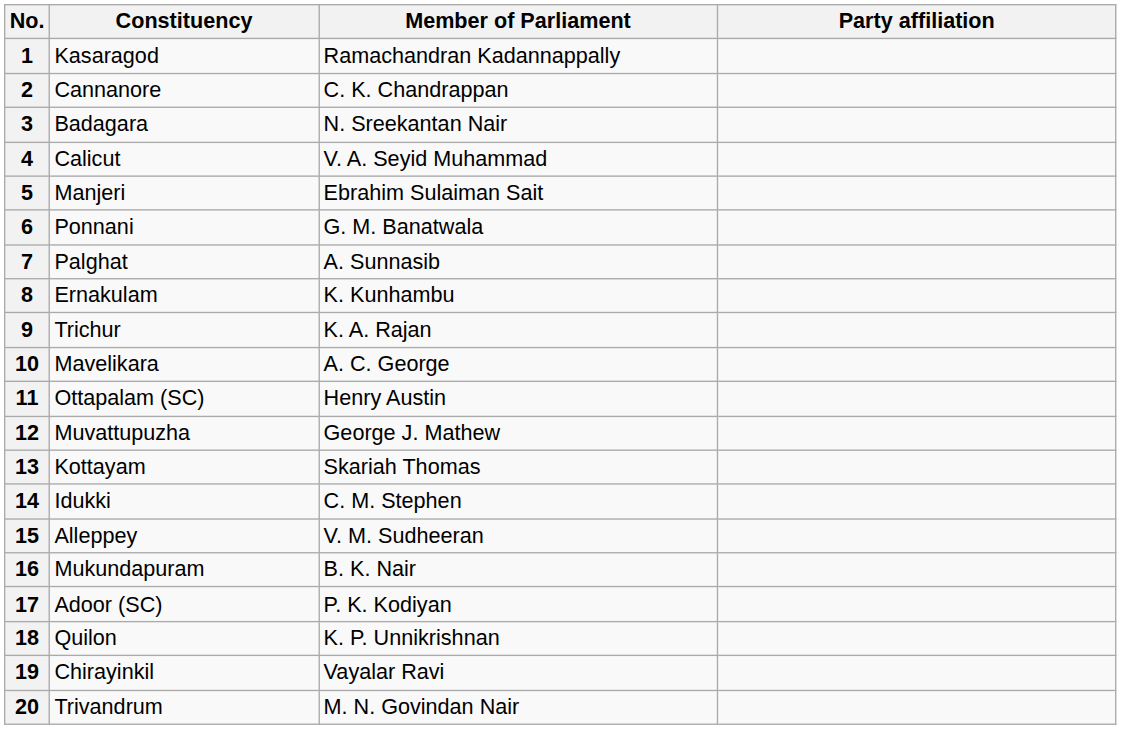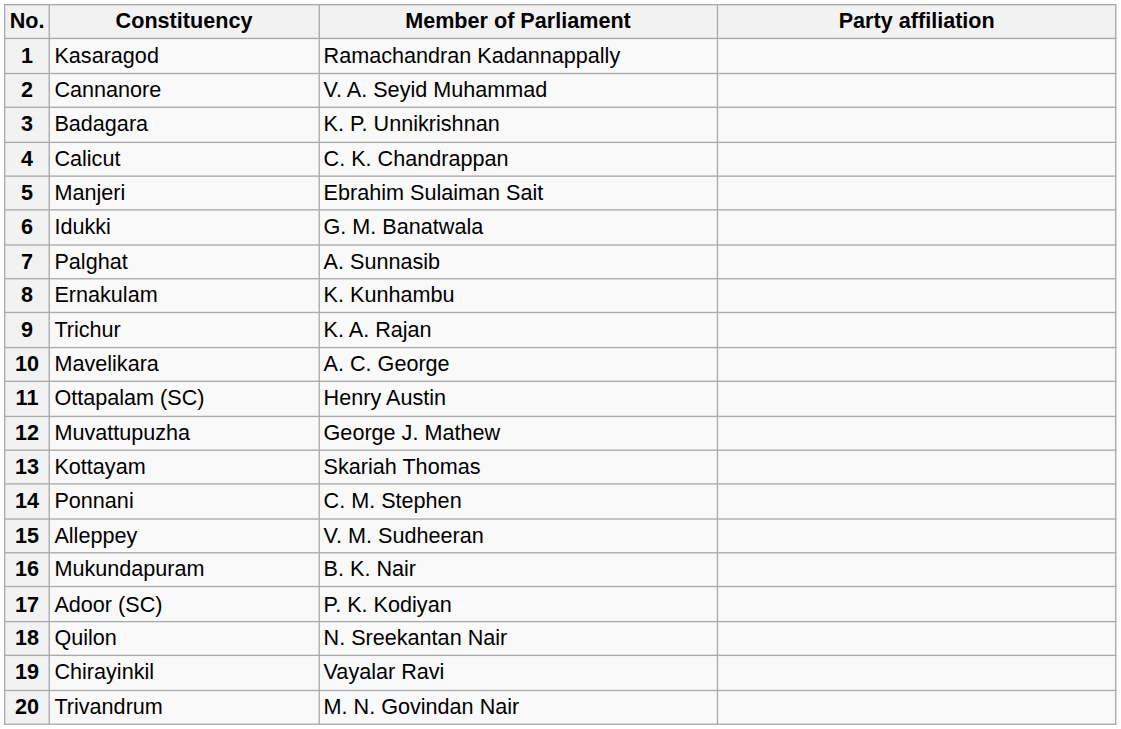 <table class="wikitable sortable">
 <tr style="text-align:center;">
 <th>No.</th>
 <th style="width:12em">Constituency</th>
 <th style="width:18em">Member of Parliament</th>
 <th colspan="2" style="width:18em">Party affiliation</th>
 </tr>
 <tr>
 <th>1</th>
 <td>Kasaragod</td>
 <td>Ramachandran Kadannappally</td>
 <td></td>
 </tr>
 <tr>
 <th>2</th>
 <td>Cannanore</td>
-<td>C. K. Chandrappan</td>
+<td>V. A. Seyid Muhammad</td>
 <td></td>
 </tr>
 <tr>
 <th>3</th>
 <td>Badagara</td>
-<td>N. Sreekantan Nair</td>
+<td>K. P. Unnikrishnan</td>
 <td></td>
 </tr>
 <tr>
 <th>4</th>
 <td>Calicut</td>
-<td>V. A. Seyid Muhammad</td>
+<td>C. K. Chandrappan</td>
 <td></td>
 </tr>
 <tr>
 <th>5</th>
 <td>Manjeri</td>
 <td>Ebrahim Sulaiman Sait</td>
 <td></td>
 </tr>
 <tr>
 <th>6</th>
-<td>Ponnani</td>
+<td>Idukki</td>
 <td>G. M. Banatwala</td>
 <td></td>
 </tr>
 <tr>
 <th>7</th>
 <td>Palghat</td>
 <td>A. Sunnasib</td>
 <td></td>
 </tr>
 <tr>
 <th>8</th>
 <td>Ernakulam</td>
 <td>K. Kunhambu</td>
 <td></td>
 </tr>
 <tr>
 <th>9</th>
 <td>Trichur</td>
 <td>K. A. Rajan</td>
 <td></td>
 </tr>
 <tr>
 <th>10</th>
 <td>Mavelikara</td>
 <td>A. C. George</td>
 <td></td>
 </tr>
 <tr>
 <th>11</th>
 <td>Ottapalam (SC)</td>
 <td>Henry Austin</td>
 <td></td>
 </tr>
 <tr>
 <th>12</th>
 <td>Muvattupuzha</td>
 <td>George J. Mathew</td>
 <td></td>
 </tr>
 <tr>
 <th>13</th>
 <td>Kottayam</td>
 <td>Skariah Thomas</td>
 <td></td>
 </tr>
 <tr>
 <th>14</th>
-<td>Idukki</td>
+<td>Ponnani</td>
 <td>C. M. Stephen</td>
 <td></td>
 </tr>
 <tr>
 <th>15</th>
 <td>Alleppey</td>
 <td>V. M. Sudheeran</td>
 <td></td>
 </tr>
 <tr>
 <th>16</th>
 <td>Mukundapuram</td>
 <td>B. K. Nair</td>
 <td></td>
 </tr>
 <tr>
 <th>17</th>
 <td>Adoor (SC)</td>
 <td>P. K. Kodiyan</td>
 <td></td>
 </tr>
 <tr>
 <th>18</th>
 <td>Quilon</td>
-<td>K. P. Unnikrishnan</td>
+<td>N. Sreekantan Nair</td>
 <td></td>
 </tr>
 <tr>
 <th>19</th>
 <td>Chirayinkil</td>
 <td>Vayalar Ravi</td>
 <td></td>
 </tr>
 <tr>
 <th>20</th>
 <td>Trivandrum</td>
 <td>M. N. Govindan Nair</td>
 <td></td>
 </tr>
 </table>
